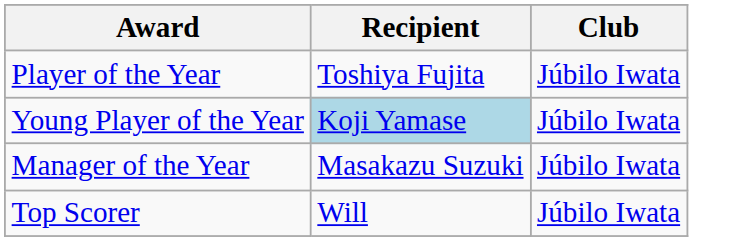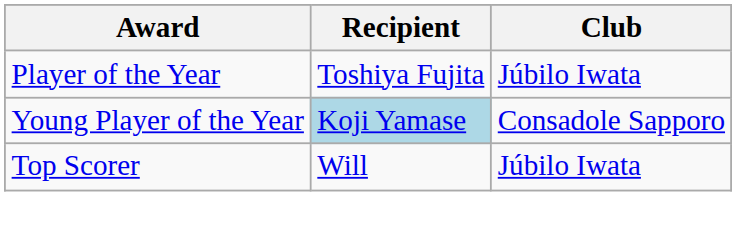 <table class="wikitable">
 <tr>
 <th>Award</th>
 <th>Recipient</th>
 <th>Club</th>
 </tr>
 <tr>
 <td><a href='#'>Player of the Year</a></td>
 <td> <a href='#'>Toshiya Fujita</a></td>
 <td><a href='#'>Júbilo Iwata</a></td>
 </tr>
 <tr>
 <td><a href='#'>Young Player of the Year</a></td>
 <td style="background: lightblue;"> <a href='#'>Koji Yamase</a></td>
-<td><a href='#'>Júbilo Iwata</a></td>
-</tr>
-<tr>
-<td><a href='#'>Manager of the Year</a></td>
-<td> <a href='#'>Masakazu Suzuki</a></td>
-<td><a href='#'>Júbilo Iwata</a></td>
+<td><a href='#'>Consadole Sapporo</a></td>
 </tr>
 <tr>
 <td><a href='#'>Top Scorer</a></td>
 <td> <a href='#'>Will</a></td>
 <td><a href='#'>Júbilo Iwata</a></td>
 </tr>
 </table>
